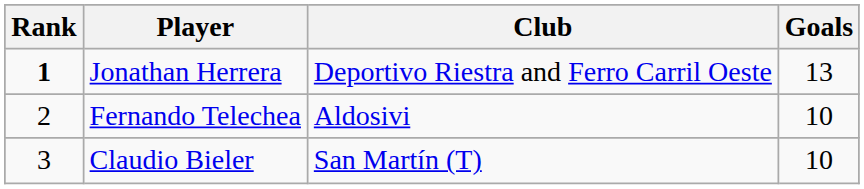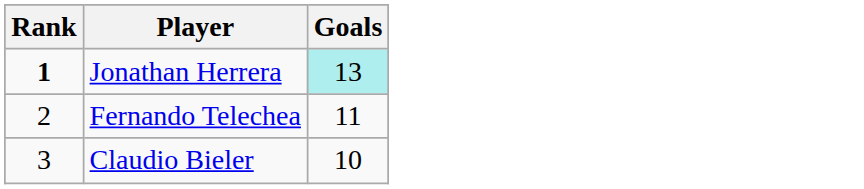 <table class="wikitable" style="text-align:center">
 <tr>
 <th>Rank</th>
 <th>Player</th>
-<th>Club</th>
 <th>Goals</th>
 </tr>
 <tr>
 <td align="center"><strong>1</strong></td>
 <td align="left"> <a href='#'>Jonathan Herrera</a></td>
-<td align="left"><a href='#'>Deportivo Riestra</a> and <a href='#'>Ferro Carril Oeste</a></td>
-<td align="center">13</td>
+<td align="center" style="background: paleturquoise;">13</td>
 </tr>
 <tr>
 <td align="center">2</td>
 <td align="left"> <a href='#'>Fernando Telechea</a></td>
-<td align="left"><a href='#'>Aldosivi</a></td>
-<td align="center">10</td>
+<td align="center">11</td>
 </tr>
 <tr>
 <td align="center">3</td>
 <td align="left"> <a href='#'>Claudio Bieler</a></td>
-<td align="left"><a href='#'>San Martín (T)</a></td>
 <td align="center">10</td>
 </tr>
 </table>
